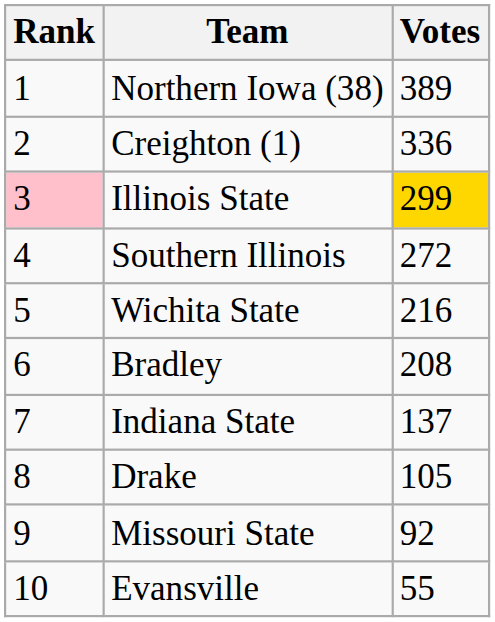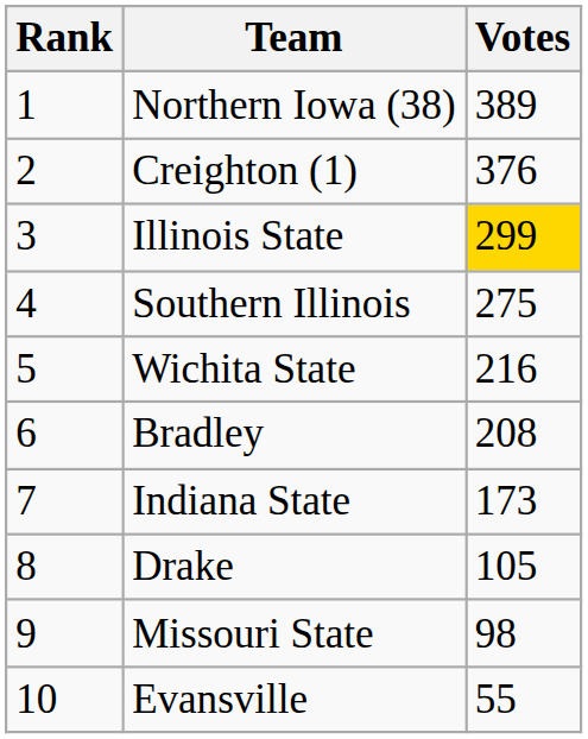 <table class=wikitable>
 <tr>
 <th>Rank</th>
 <th>Team</th>
 <th>Votes</th>
 </tr>
 <tr>
 <td>1</td>
 <td>Northern Iowa (38)</td>
 <td>389</td>
 </tr>
 <tr>
 <td>2</td>
 <td>Creighton (1)</td>
-<td>336</td>
+<td>376</td>
 </tr>
 <tr>
-<td style="background: pink;">3</td>
+<td>3</td>
 <td>Illinois State</td>
 <td style="background: gold;">299</td>
 </tr>
 <tr>
 <td>4</td>
 <td>Southern Illinois</td>
-<td>272</td>
+<td>275</td>
 </tr>
 <tr>
 <td>5</td>
 <td>Wichita State</td>
 <td>216</td>
 </tr>
 <tr>
 <td>6</td>
 <td>Bradley</td>
 <td>208</td>
 </tr>
 <tr>
 <td>7</td>
 <td>Indiana State</td>
-<td>137</td>
+<td>173</td>
 </tr>
 <tr>
 <td>8</td>
 <td>Drake</td>
 <td>105</td>
 </tr>
 <tr>
 <td>9</td>
 <td>Missouri State</td>
-<td>92</td>
+<td>98</td>
 </tr>
 <tr>
 <td>10</td>
 <td>Evansville</td>
 <td>55</td>
 </tr>
 </table>
